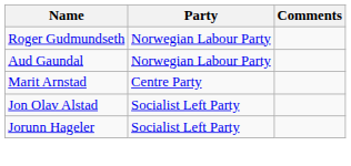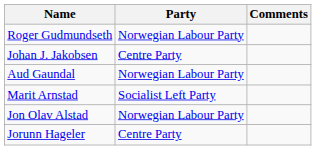 <table class="wikitable">
 <tr>
 <th>Name</th>
 <th>Party</th>
 <th>Comments</th>
 </tr>
 <tr>
 <td><a href='#'>Roger Gudmundseth</a></td>
 <td><a href='#'>Norwegian Labour Party</a></td>
 <td></td>
 </tr>
 <tr>
+<td><a href='#'>Johan J. Jakobsen</a></td>
+<td><a href='#'>Centre Party</a></td>
+<td></td>
+</tr>
+<tr>
 <td><a href='#'>Aud Gaundal</a></td>
 <td><a href='#'>Norwegian Labour Party</a></td>
 <td></td>
 </tr>
 <tr>
 <td><a href='#'>Marit Arnstad</a></td>
-<td><a href='#'>Centre Party</a></td>
+<td><a href='#'>Socialist Left Party</a></td>
 <td></td>
 </tr>
 <tr>
 <td><a href='#'>Jon Olav Alstad</a></td>
-<td><a href='#'>Socialist Left Party</a></td>
+<td><a href='#'>Norwegian Labour Party</a></td>
 <td></td>
 </tr>
 <tr>
 <td><a href='#'>Jorunn Hageler</a></td>
-<td><a href='#'>Socialist Left Party</a></td>
+<td><a href='#'>Centre Party</a></td>
 <td></td>
 </tr>
 </table>
